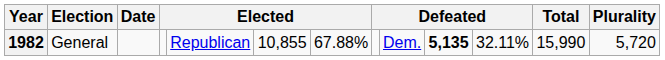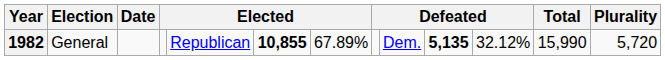 <table class="wikitable">
 <tr>
 <th>Year</th>
 <th>Election</th>
 <th>Date</th>
 <th colspan="4">Elected</th>
 <th colspan="4">Defeated</th>
 <th>Total</th>
 <th>Plurality</th>
 </tr>
 <tr>
 <th valign="top">1982</th>
 <td valign="top">General</td>
 <td valign="top"></td>
 <td valign="top"></td>
 <td valign="top" ><a href='#'>Republican</a></td>
-<td valign="top" align="right">10,855</td>
-<td valign="top" align="right">67.88%</td>
+<td valign="top" align="right"><strong>10,855</strong></td>
+<td valign="top" align="right">67.89%</td>
 <td valign="top"></td>
 <td valign="top" ><a href='#'>Dem.</a></td>
 <td valign="top" align="right"><strong>5,135</strong></td>
-<td valign="top" align="right">32.11%</td>
+<td valign="top" align="right">32.12%</td>
 <td valign="top" align="right">15,990</td>
 <td valign="top" align="right">5,720</td>
 </tr>
 </table>
